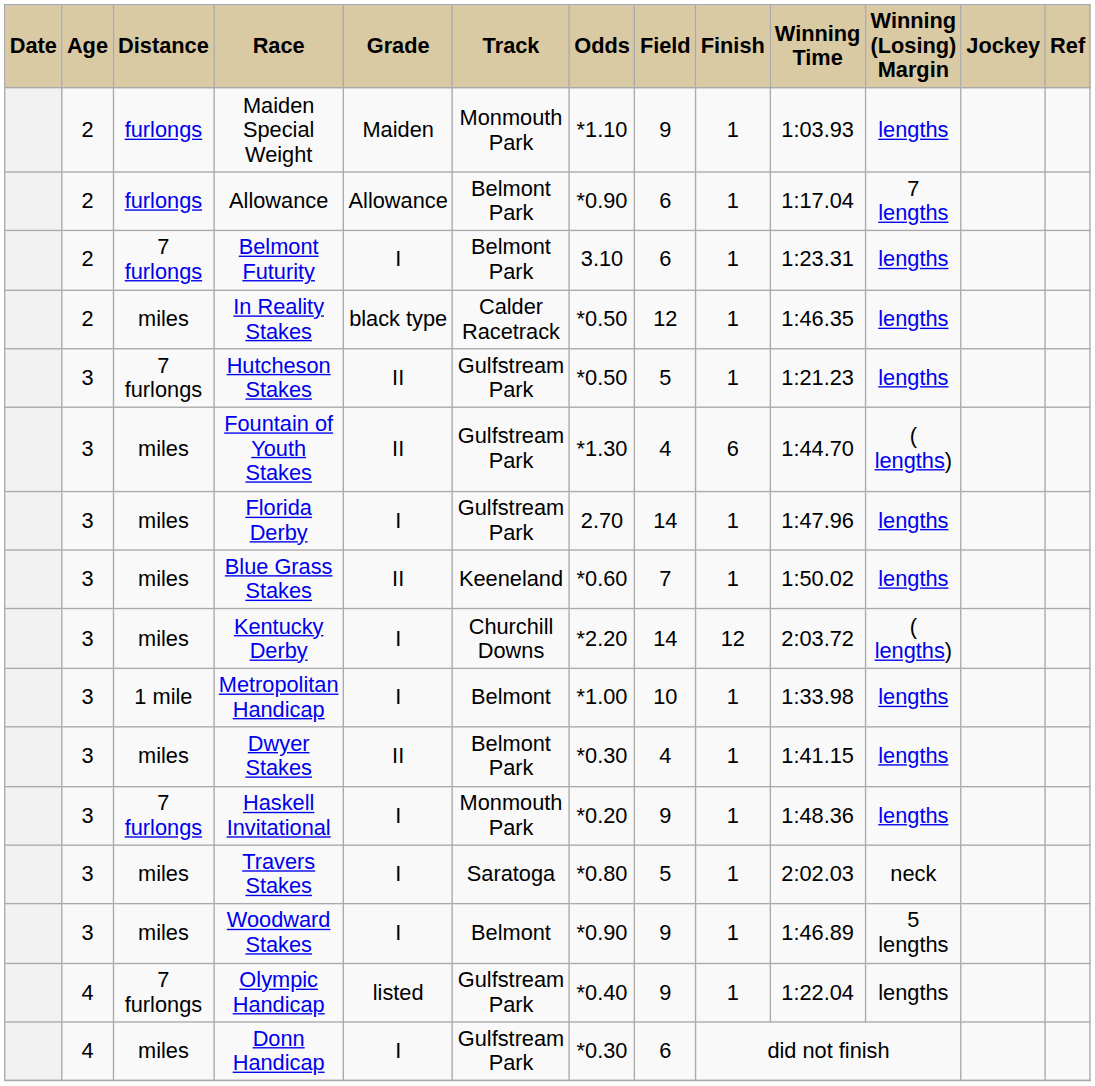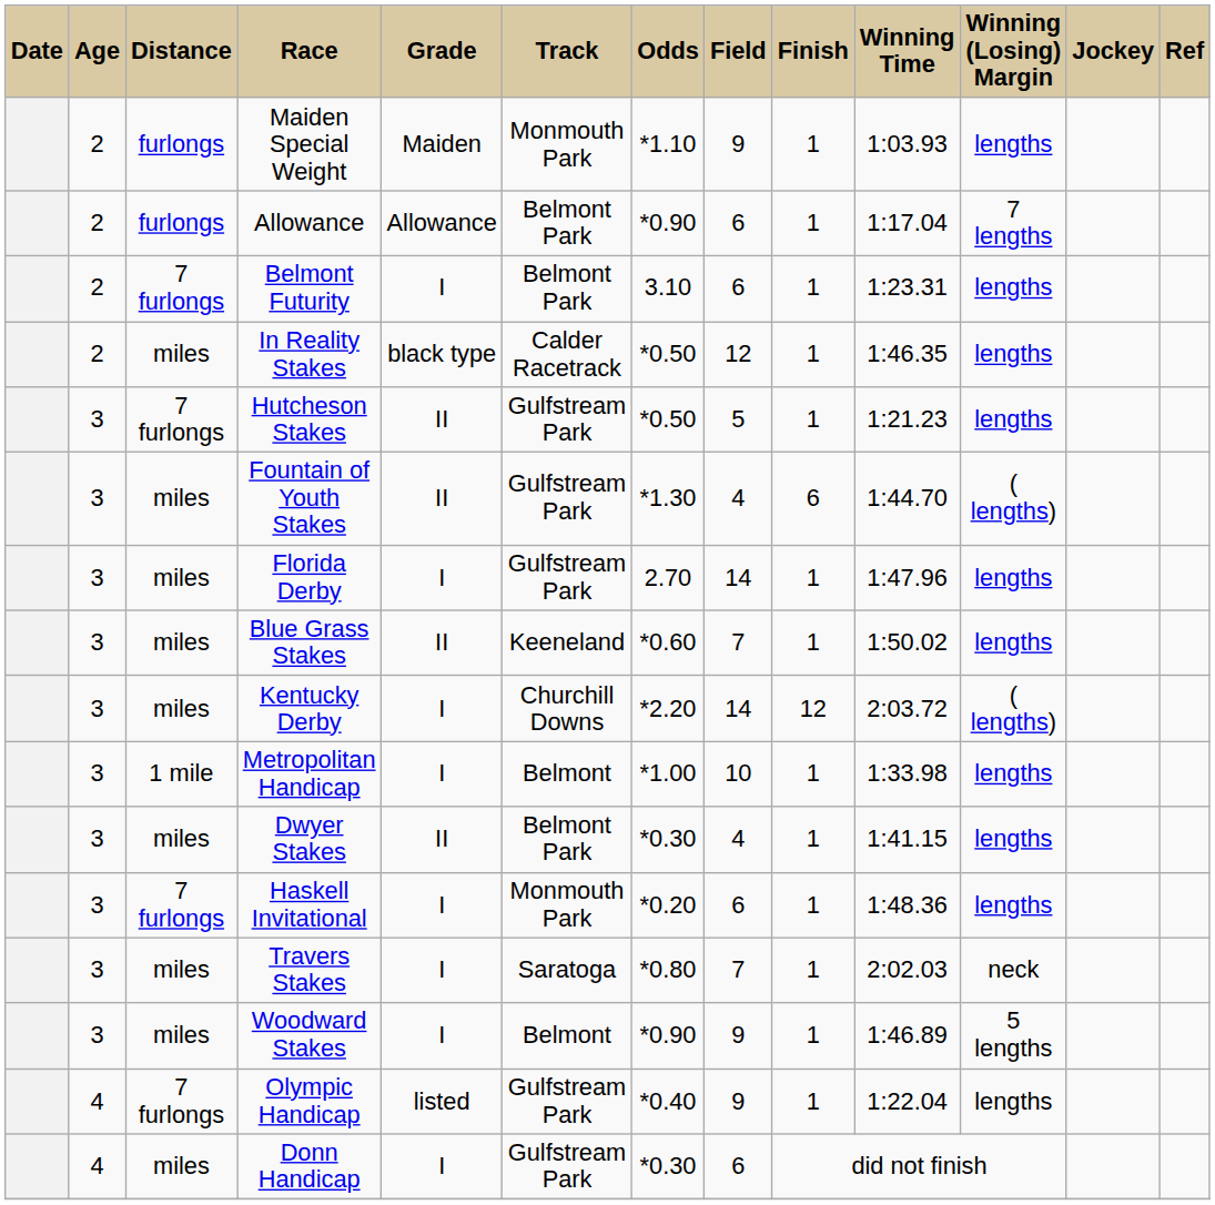 <table class = "wikitable sortable" style="text-align:center; width:90%">
 <tr>
 <th scope="col" style="background:#dacaa4;">Date</th>
 <th scope="col" style="background:#dacaa4">Age</th>
 <th scope="col" style="background:#dacaa4;">Distance</th>
 <th scope="col" style="background:#dacaa4;">Race</th>
 <th scope="col" style="background:#dacaa4;">Grade</th>
 <th scope="col" style="background:#dacaa4;">Track</th>
 <th scope="col" style="background:#dacaa4;">Odds</th>
 <th scope="col" style="background:#dacaa4;">Field</th>
 <th scope="col" style="background:#dacaa4;">Finish</th>
 <th scope="col" style="background:#dacaa4;">Winning Time</th>
 <th scope="col" style="background:#dacaa4;">Winning<br>(Losing)<br>Margin</th>
 <th scope="col" style="background:#dacaa4;">Jockey</th>
 <th scope="col" class="unsortable" style="background:#dacaa4;">Ref</th>
 </tr>
 <tr>
 <th scope="row" style="font-weight:normal;"></th>
 <td>2</td>
 <td>  <a href='#'>furlongs</a></td>
 <td>Maiden Special Weight</td>
 <td>Maiden</td>
 <td>Monmouth Park</td>
 <td>*1.10</td>
 <td>9</td>
 <td>1</td>
 <td>1:03.93</td>
 <td> <a href='#'>lengths</a></td>
 <td></td>
 <td></td>
 </tr>
 <tr>
 <th scope="row" style="font-weight:normal;"></th>
 <td>2</td>
 <td>  <a href='#'>furlongs</a></td>
 <td>Allowance</td>
 <td>Allowance</td>
 <td>Belmont Park</td>
 <td>*0.90</td>
 <td>6</td>
 <td>1</td>
 <td>1:17.04</td>
 <td>7 <a href='#'>lengths</a></td>
 <td></td>
 <td></td>
 </tr>
 <tr>
 <th scope="row" style="font-weight:normal;"></th>
 <td>2</td>
 <td> 7 <a href='#'>furlongs</a></td>
 <td><a href='#'>Belmont Futurity</a></td>
 <td>I</td>
 <td>Belmont Park</td>
 <td>3.10</td>
 <td>6</td>
 <td>1</td>
 <td>1:23.31</td>
 <td> <a href='#'>lengths</a></td>
 <td></td>
 <td></td>
 </tr>
 <tr>
 <th scope="row" style="font-weight:normal;"></th>
 <td>2</td>
 <td>  miles</td>
 <td><a href='#'>In Reality Stakes</a></td>
 <td>black type</td>
 <td>Calder Racetrack</td>
 <td>*0.50</td>
 <td>12</td>
 <td>1</td>
 <td>1:46.35</td>
 <td> <a href='#'>lengths</a></td>
 <td></td>
 <td></td>
 </tr>
 <tr>
 <th scope="row" style="font-weight:normal;"></th>
 <td>3</td>
 <td> 7 furlongs</td>
 <td><a href='#'>Hutcheson Stakes</a></td>
 <td>II</td>
 <td>Gulfstream Park</td>
 <td>*0.50</td>
 <td>5</td>
 <td>1</td>
 <td>1:21.23</td>
 <td> <a href='#'>lengths</a></td>
 <td></td>
 <td></td>
 </tr>
 <tr>
 <th scope="row" style="font-weight:normal;"></th>
 <td>3</td>
 <td>  miles</td>
 <td><a href='#'>Fountain of Youth Stakes</a></td>
 <td>II</td>
 <td>Gulfstream Park</td>
 <td>*1.30</td>
 <td>4</td>
 <td>6</td>
 <td>1:44.70</td>
 <td>( <a href='#'>lengths</a>)</td>
 <td></td>
 <td></td>
 </tr>
 <tr>
 <th scope="row" style="font-weight:normal;"></th>
 <td>3</td>
 <td>  miles</td>
 <td><a href='#'>Florida Derby</a></td>
 <td>I</td>
 <td>Gulfstream Park</td>
 <td>2.70</td>
 <td>14</td>
 <td>1</td>
 <td>1:47.96</td>
 <td> <a href='#'>lengths</a></td>
 <td></td>
 <td></td>
 </tr>
 <tr>
 <th scope="row" style="font-weight:normal;"></th>
 <td>3</td>
 <td>  miles</td>
 <td><a href='#'>Blue Grass Stakes</a></td>
 <td>II</td>
 <td>Keeneland</td>
 <td>*0.60</td>
 <td>7</td>
 <td>1</td>
 <td>1:50.02</td>
 <td> <a href='#'>lengths</a></td>
 <td></td>
 <td></td>
 </tr>
 <tr>
 <th scope="row" style="font-weight:normal;"></th>
 <td>3</td>
 <td>  miles</td>
 <td><a href='#'>Kentucky Derby</a></td>
 <td>I</td>
 <td>Churchill Downs</td>
 <td>*2.20</td>
 <td>14</td>
 <td>12</td>
 <td>2:03.72</td>
 <td>( <a href='#'>lengths</a>)</td>
 <td></td>
 <td></td>
 </tr>
 <tr>
 <th scope="row" style="font-weight:normal;"></th>
 <td>3</td>
 <td> 1 mile</td>
 <td><a href='#'>Metropolitan Handicap</a></td>
 <td>I</td>
 <td>Belmont</td>
 <td>*1.00</td>
 <td>10</td>
 <td>1</td>
 <td>1:33.98</td>
 <td> <a href='#'>lengths</a></td>
 <td></td>
 <td></td>
 </tr>
 <tr>
 <th scope="row" style="font-weight:normal;"></th>
 <td>3</td>
 <td>  miles</td>
 <td><a href='#'>Dwyer Stakes</a></td>
 <td>II</td>
 <td>Belmont Park</td>
 <td>*0.30</td>
 <td>4</td>
 <td>1</td>
 <td>1:41.15</td>
 <td> <a href='#'>lengths</a></td>
 <td></td>
 <td></td>
 </tr>
 <tr>
 <th scope="row" style="font-weight:normal;"></th>
 <td>3</td>
 <td> 7 <a href='#'>furlongs</a></td>
 <td><a href='#'>Haskell Invitational</a></td>
 <td>I</td>
 <td>Monmouth Park</td>
 <td>*0.20</td>
-<td>9</td>
+<td>6</td>
 <td>1</td>
 <td>1:48.36</td>
 <td> <a href='#'>lengths</a></td>
 <td></td>
 <td></td>
 </tr>
 <tr>
 <th scope="row" style="font-weight:normal;"></th>
 <td>3</td>
 <td>  miles</td>
 <td><a href='#'>Travers Stakes</a></td>
 <td>I</td>
 <td>Saratoga</td>
 <td>*0.80</td>
-<td>5</td>
+<td>7</td>
 <td>1</td>
 <td>2:02.03</td>
 <td>neck</td>
 <td></td>
 <td></td>
 </tr>
 <tr>
 <th scope="row" style="font-weight:normal;"></th>
 <td>3</td>
 <td>  miles</td>
 <td><a href='#'>Woodward Stakes</a></td>
 <td>I</td>
 <td>Belmont</td>
 <td>*0.90</td>
 <td>9</td>
 <td>1</td>
 <td>1:46.89</td>
 <td>5 lengths</td>
 <td></td>
 <td></td>
 </tr>
 <tr>
 <th scope="row" style="font-weight:normal;"></th>
 <td>4</td>
 <td> 7 furlongs</td>
 <td><a href='#'>Olympic Handicap</a></td>
 <td>listed</td>
 <td>Gulfstream Park</td>
 <td>*0.40</td>
 <td>9</td>
 <td>1</td>
 <td>1:22.04</td>
 <td> lengths</td>
 <td></td>
 <td></td>
 </tr>
 <tr>
 <th scope="row" style="font-weight:normal;"></th>
 <td>4</td>
 <td>  miles</td>
 <td><a href='#'>Donn Handicap</a></td>
 <td>I</td>
 <td>Gulfstream Park</td>
 <td>*0.30</td>
 <td>6</td>
 <td colspan=3>did not finish</td>
 <td></td>
 <td></td>
 </tr>
 <tr>
 </tr>
 </table>
